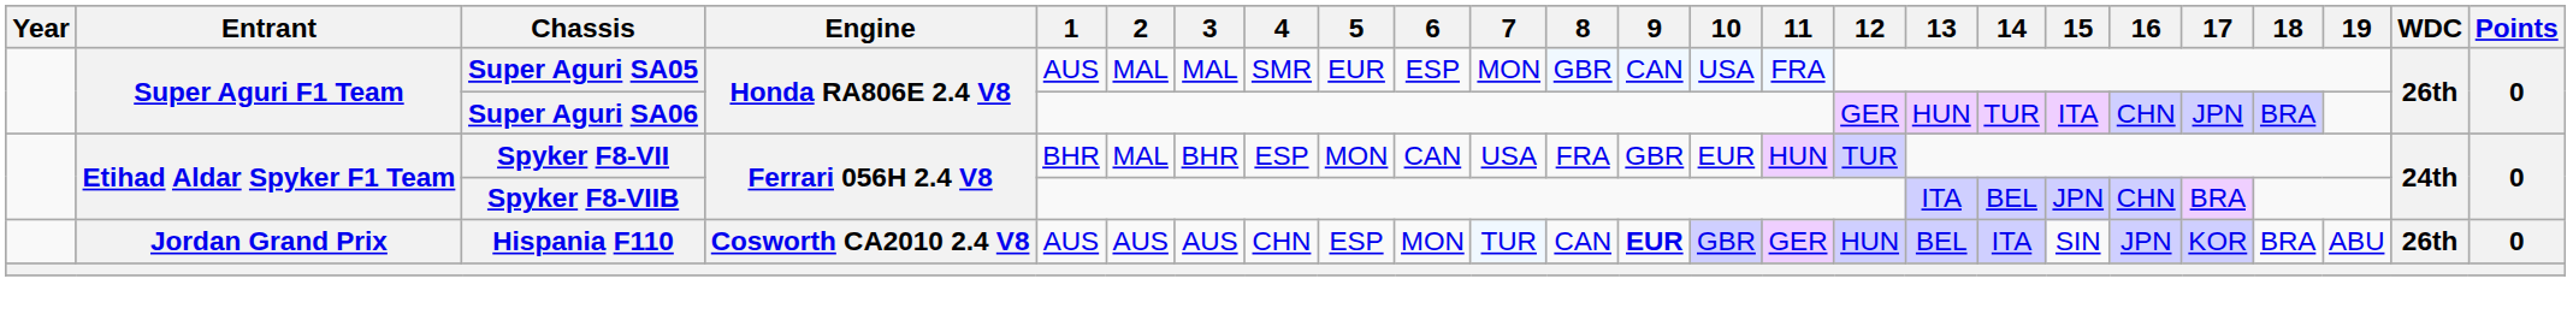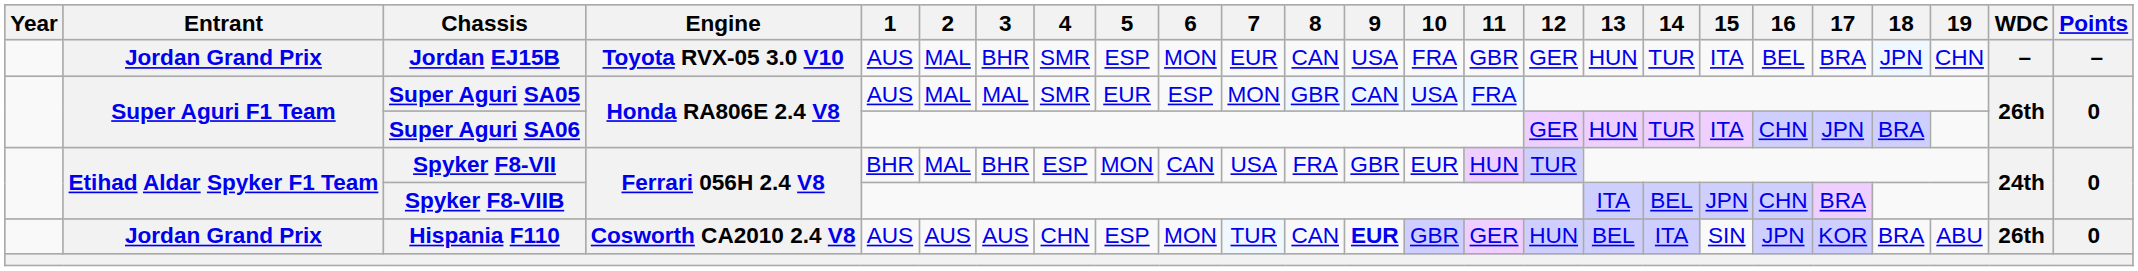 <table class="wikitable" style="text-align:center; font-size:85%">
 <tr>
 <th>Year</th>
 <th>Entrant</th>
 <th>Chassis</th>
 <th>Engine</th>
 <th>1</th>
 <th>2</th>
 <th>3</th>
 <th>4</th>
 <th>5</th>
 <th>6</th>
 <th>7</th>
 <th>8</th>
 <th>9</th>
 <th>10</th>
 <th>11</th>
 <th>12</th>
 <th>13</th>
 <th>14</th>
 <th>15</th>
 <th>16</th>
 <th>17</th>
 <th>18</th>
 <th>19</th>
 <th>WDC</th>
 <th><a href='#'>Points</a></th>
+</tr>
+<tr>
+<td></td>
+<th nowrap><a href='#'>Jordan Grand Prix</a></th>
+<th nowrap><a href='#'>Jordan</a> <a href='#'>EJ15B</a></th>
+<th nowrap><a href='#'>Toyota</a> RVX-05 3.0 <a href='#'>V10</a></th>
+<td><a href='#'>AUS</a></td>
+<td><a href='#'>MAL</a></td>
+<td><a href='#'>BHR</a></td>
+<td><a href='#'>SMR</a></td>
+<td><a href='#'>ESP</a></td>
+<td><a href='#'>MON</a></td>
+<td><a href='#'>EUR</a></td>
+<td><a href='#'>CAN</a></td>
+<td><a href='#'>USA</a></td>
+<td><a href='#'>FRA</a></td>
+<td><a href='#'>GBR</a></td>
+<td><a href='#'>GER</a></td>
+<td><a href='#'>HUN</a></td>
+<td><a href='#'>TUR</a></td>
+<td><a href='#'>ITA</a></td>
+<td><a href='#'>BEL</a></td>
+<td><a href='#'>BRA</a></td>
+<td style="background:#F0F8FF;"><a href='#'>JPN</a><br></td>
+<td><a href='#'>CHN</a></td>
+<th> –</th>
+<th> –</th>
 </tr>
 <tr>
 <td rowspan=2></td>
 <th rowspan=2 nowrap><a href='#'>Super Aguri F1 Team</a></th>
 <th nowrap><a href='#'>Super Aguri</a> <a href='#'>SA05</a></th>
 <th rowspan=2 nowrap><a href='#'>Honda</a> RA806E 2.4 <a href='#'>V8</a></th>
 <td><a href='#'>AUS</a></td>
 <td><a href='#'>MAL</a></td>
 <td><a href='#'>MAL</a></td>
 <td><a href='#'>SMR</a></td>
 <td><a href='#'>EUR</a></td>
 <td><a href='#'>ESP</a></td>
 <td><a href='#'>MON</a></td>
 <td style="background:#F0F8FF;"><a href='#'>GBR</a><br></td>
 <td style="background:#F0F8FF;"><a href='#'>CAN</a><br></td>
 <td style="background:#F0F8FF;"><a href='#'>USA</a><br></td>
 <td style="background:#F0F8FF;"><a href='#'>FRA</a><br></td>
 <td colspan=8></td>
 <th rowspan=2>26th</th>
 <th rowspan=2>0</th>
 </tr>
 <tr>
 <th nowrap><a href='#'>Super Aguri</a> <a href='#'>SA06</a></th>
 <td colspan=11></td>
 <td style="background:#EFCFFF;"><a href='#'>GER</a><br></td>
 <td style="background:#EFCFFF;"><a href='#'>HUN</a><br></td>
 <td style="background:#EFCFFF;"><a href='#'>TUR</a><br></td>
 <td style="background:#EFCFFF;"><a href='#'>ITA</a><br></td>
 <td style="background:#CFCFFF;"><a href='#'>CHN</a><br></td>
 <td style="background:#CFCFFF;"><a href='#'>JPN</a><br></td>
 <td style="background:#CFCFFF;"><a href='#'>BRA</a><br></td>
 <td></td>
 </tr>
 <tr>
 <td rowspan=2></td>
 <th rowspan=2 nowrap><a href='#'>Etihad</a> <a href='#'>Aldar</a> <a href='#'>Spyker F1 Team</a></th>
 <th nowrap><a href='#'>Spyker</a> <a href='#'>F8-VII</a></th>
 <th rowspan=2 nowrap><a href='#'>Ferrari</a> 056H 2.4 <a href='#'>V8</a></th>
 <td><a href='#'>BHR</a></td>
 <td><a href='#'>MAL</a></td>
 <td><a href='#'>BHR</a></td>
 <td><a href='#'>ESP</a></td>
 <td><a href='#'>MON</a></td>
 <td><a href='#'>CAN</a></td>
 <td><a href='#'>USA</a></td>
 <td><a href='#'>FRA</a></td>
 <td><a href='#'>GBR</a></td>
 <td><a href='#'>EUR</a></td>
 <td style="background:#EFCFFF;"><a href='#'>HUN</a><br></td>
 <td style="background:#CFCFFF;"><a href='#'>TUR</a><br></td>
 <td colspan=7></td>
 <th rowspan=2>24th</th>
 <th rowspan=2>0</th>
 </tr>
 <tr>
 <th nowrap><a href='#'>Spyker</a> <a href='#'>F8-VIIB</a></th>
 <td colspan=12></td>
 <td style="background:#CFCFFF;"><a href='#'>ITA</a><br></td>
 <td style="background:#CFCFFF;"><a href='#'>BEL</a><br></td>
 <td style="background:#CFCFFF;"><a href='#'>JPN</a><br></td>
 <td style="background:#CFCFFF;"><a href='#'>CHN</a><br></td>
 <td style="background:#EFCFFF;"><a href='#'>BRA</a><br></td>
 <td colspan=2></td>
 </tr>
 <tr>
 <td></td>
 <th nowrap><a href='#'>Jordan Grand Prix</a></th>
 <th nowrap><a href='#'>Hispania</a> <a href='#'>F110</a></th>
 <th nowrap><a href='#'>Cosworth</a> CA2010 2.4 <a href='#'>V8</a></th>
 <td><a href='#'>AUS</a></td>
 <td><a href='#'>AUS</a></td>
 <td><a href='#'>AUS</a></td>
 <td><a href='#'>CHN</a></td>
 <td><a href='#'>ESP</a></td>
 <td><a href='#'>MON</a></td>
 <td style="background:#F0F8FF;"><a href='#'>TUR</a><br></td>
 <td><a href='#'>CAN</a></td>
 <td><strong><a href='#'>EUR</a></strong></td>
 <td style="background:#CFCFFF;"><a href='#'>GBR</a><br></td>
 <td style="background:#EFCFFF;"><a href='#'>GER</a><br></td>
 <td style="background:#CFCFFF;"><a href='#'>HUN</a><br></td>
 <td style="background:#CFCFFF;"><a href='#'>BEL</a><br></td>
 <td style="background:#CFCFFF;"><a href='#'>ITA</a><br></td>
 <td><a href='#'>SIN</a></td>
 <td style="background:#CFCFFF;"><a href='#'>JPN</a><br></td>
 <td style="background:#CFCFFF;"><a href='#'>KOR</a><br></td>
 <td><a href='#'>BRA</a></td>
 <td><a href='#'>ABU</a></td>
 <th>26th</th>
 <th>0</th>
 </tr>
 <tr>
 <th colspan="25"></th>
 </tr>
 </table>
